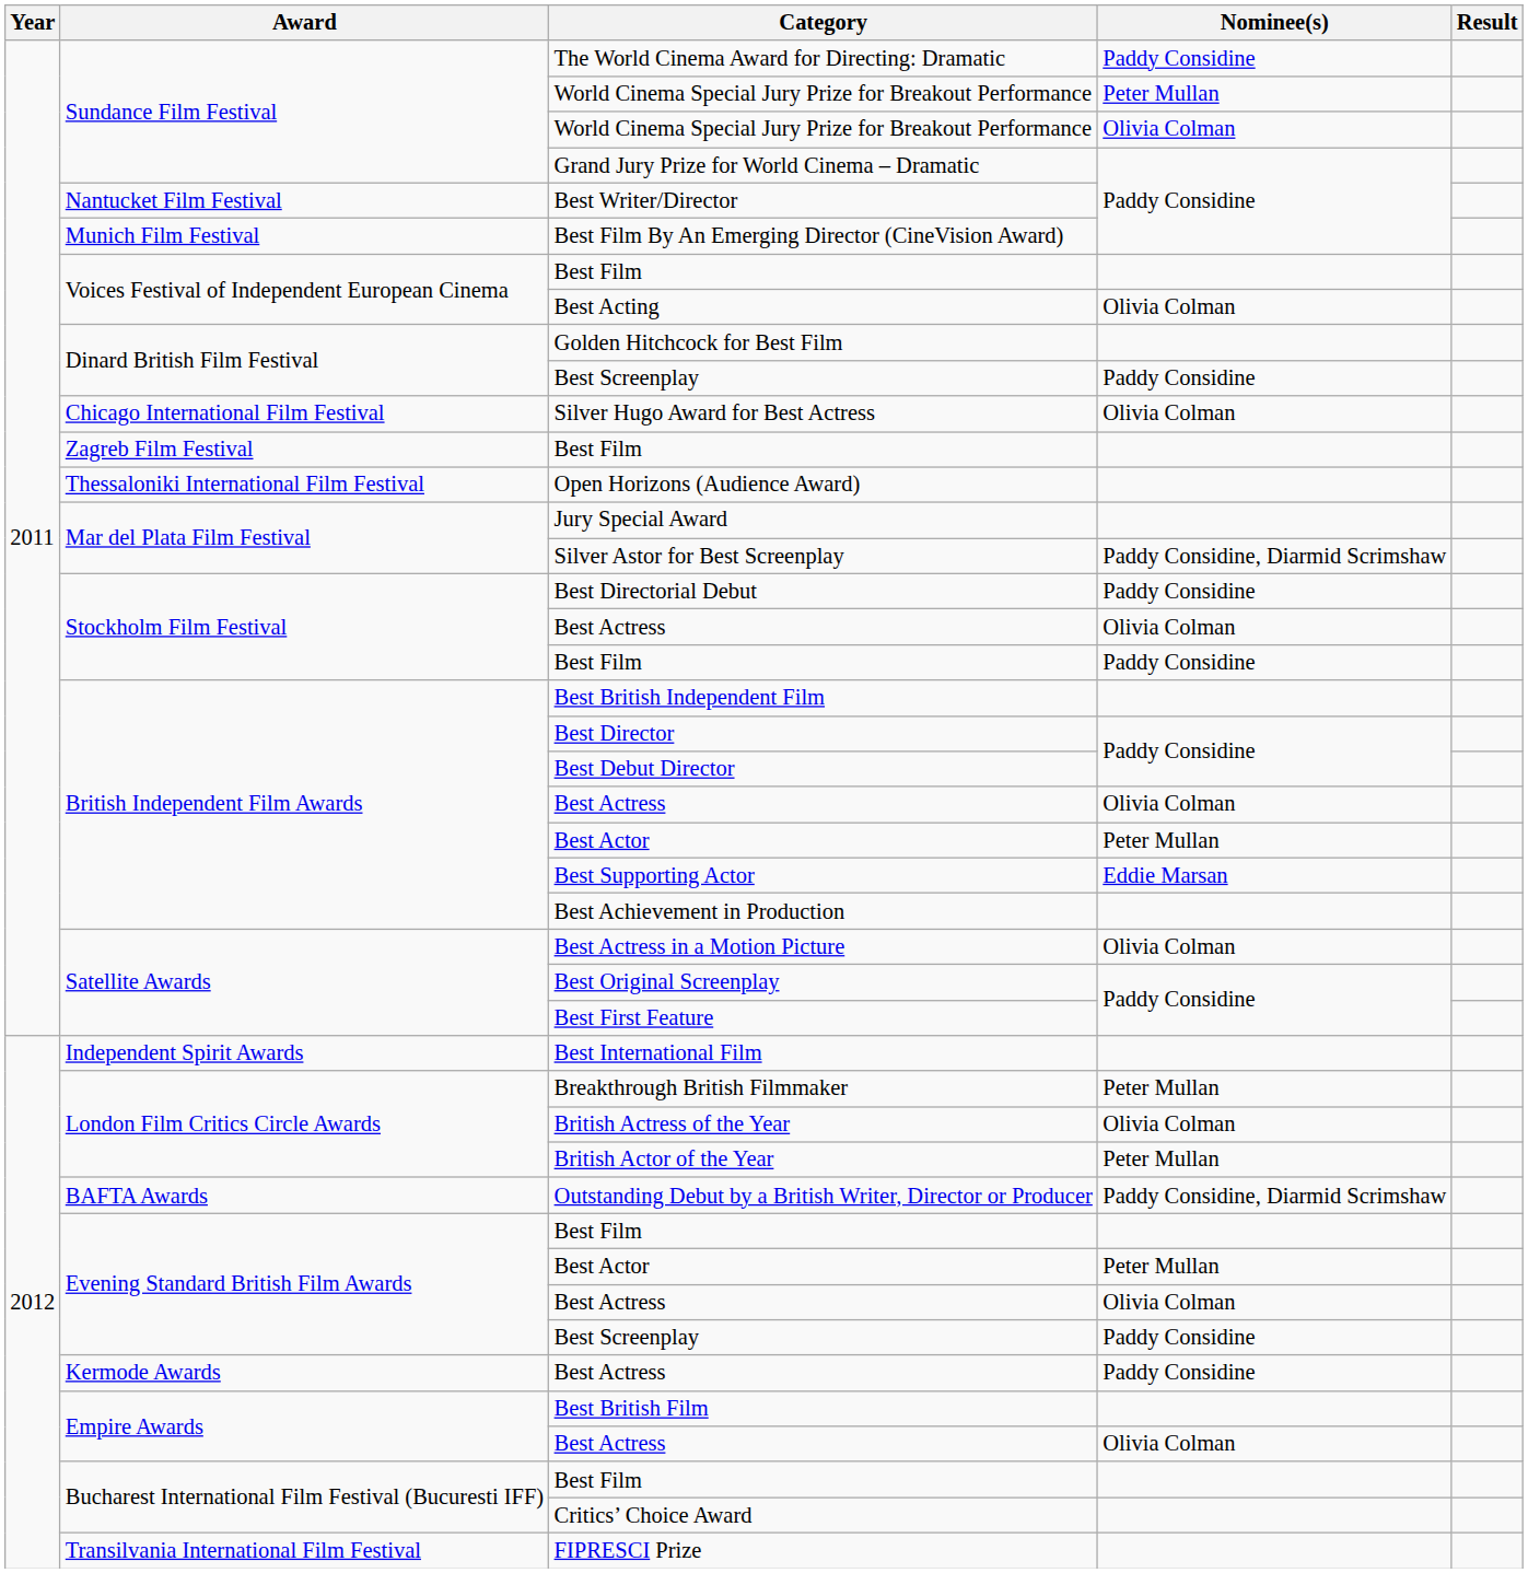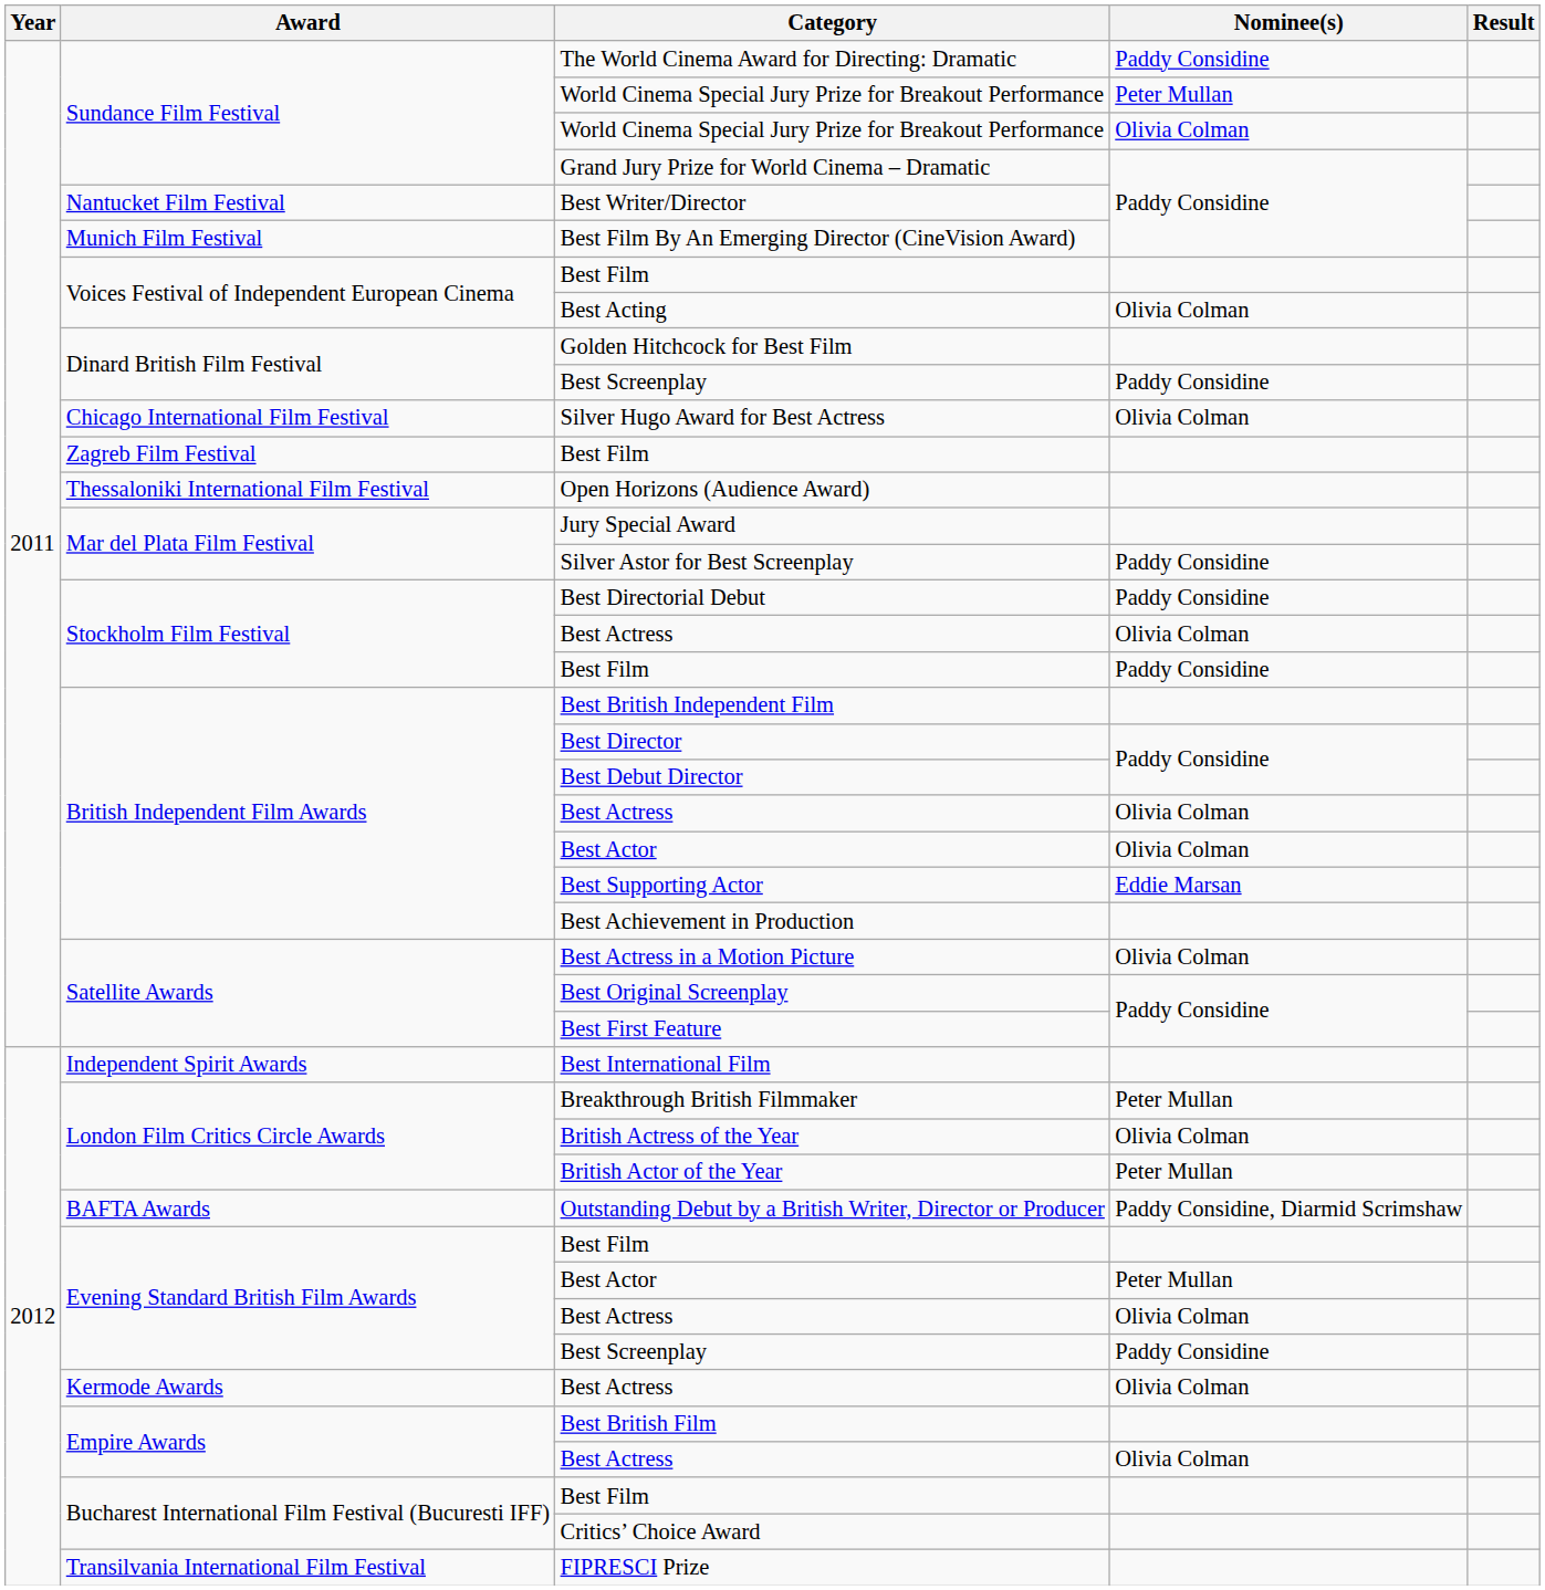 <table class="wikitable sortable">
 <tr>
 <th>Year</th>
 <th>Award</th>
 <th>Category</th>
 <th>Nominee(s)</th>
 <th>Result</th>
 </tr>
 <tr>
 <td rowspan="28">2011</td>
 <td rowspan="4"><a href='#'>Sundance Film Festival</a></td>
 <td>The World Cinema Award for Directing: Dramatic</td>
 <td><a href='#'>Paddy Considine</a></td>
 <td></td>
 </tr>
 <tr>
 <td>World Cinema Special Jury Prize for Breakout Performance</td>
 <td><a href='#'>Peter Mullan</a></td>
 <td></td>
 </tr>
 <tr>
 <td>World Cinema Special Jury Prize for Breakout Performance</td>
 <td><a href='#'>Olivia Colman</a></td>
 <td></td>
 </tr>
 <tr>
 <td>Grand Jury Prize for World Cinema – Dramatic</td>
 <td rowspan="3">Paddy Considine</td>
 <td></td>
 </tr>
 <tr>
 <td><a href='#'>Nantucket Film Festival</a></td>
 <td>Best Writer/Director</td>
 <td></td>
 </tr>
 <tr>
 <td><a href='#'>Munich Film Festival</a></td>
 <td>Best Film By An Emerging Director (CineVision Award)</td>
 <td></td>
 </tr>
 <tr>
 <td rowspan="2">Voices Festival of Independent European Cinema</td>
 <td>Best Film</td>
 <td></td>
 <td></td>
 </tr>
 <tr>
 <td>Best Acting</td>
 <td>Olivia Colman</td>
 <td></td>
 </tr>
 <tr>
 <td rowspan="2">Dinard British Film Festival</td>
 <td>Golden Hitchcock for Best Film</td>
 <td></td>
 <td></td>
 </tr>
 <tr>
 <td>Best Screenplay</td>
 <td>Paddy Considine</td>
 <td></td>
 </tr>
 <tr>
 <td><a href='#'>Chicago International Film Festival</a></td>
 <td>Silver Hugo Award for Best Actress</td>
 <td>Olivia Colman</td>
 <td></td>
 </tr>
 <tr>
 <td><a href='#'>Zagreb Film Festival</a></td>
 <td>Best Film</td>
 <td></td>
 <td></td>
 </tr>
 <tr>
 <td><a href='#'>Thessaloniki International Film Festival</a></td>
 <td>Open Horizons (Audience Award)</td>
 <td></td>
 <td></td>
 </tr>
 <tr>
 <td rowspan="2"><a href='#'>Mar del Plata Film Festival</a></td>
 <td>Jury Special Award</td>
 <td></td>
 <td></td>
 </tr>
 <tr>
 <td>Silver Astor for Best Screenplay</td>
-<td>Paddy Considine, Diarmid Scrimshaw</td>
+<td>Paddy Considine</td>
 <td></td>
 </tr>
 <tr>
 <td rowspan="3"><a href='#'>Stockholm Film Festival</a></td>
 <td>Best Directorial Debut</td>
 <td>Paddy Considine</td>
 <td></td>
 </tr>
 <tr>
 <td>Best Actress</td>
 <td>Olivia Colman</td>
 <td></td>
 </tr>
 <tr>
 <td>Best Film</td>
 <td>Paddy Considine</td>
 <td></td>
 </tr>
 <tr>
 <td rowspan="7"><a href='#'>British Independent Film Awards</a></td>
 <td><a href='#'>Best British Independent Film</a></td>
 <td></td>
 <td></td>
 </tr>
 <tr>
 <td><a href='#'>Best Director</a></td>
 <td rowspan="2">Paddy Considine</td>
 <td></td>
 </tr>
 <tr>
 <td><a href='#'>Best Debut Director</a></td>
 <td></td>
 </tr>
 <tr>
 <td><a href='#'>Best Actress</a></td>
 <td>Olivia Colman</td>
 <td></td>
 </tr>
 <tr>
 <td><a href='#'>Best Actor</a></td>
-<td>Peter Mullan</td>
+<td>Olivia Colman</td>
 <td></td>
 </tr>
 <tr>
 <td><a href='#'>Best Supporting Actor</a></td>
 <td><a href='#'>Eddie Marsan</a></td>
 <td></td>
 </tr>
 <tr>
 <td>Best Achievement in Production</td>
 <td></td>
 <td></td>
 </tr>
 <tr>
 <td rowspan="3"><a href='#'>Satellite Awards</a></td>
 <td><a href='#'>Best Actress in a Motion Picture</a></td>
 <td>Olivia Colman</td>
 <td></td>
 </tr>
 <tr>
 <td><a href='#'>Best Original Screenplay</a></td>
 <td rowspan="2">Paddy Considine</td>
 <td></td>
 </tr>
 <tr>
 <td><a href='#'>Best First Feature</a></td>
 <td></td>
 </tr>
 <tr>
 <td rowspan="15">2012</td>
 <td><a href='#'>Independent Spirit Awards</a></td>
 <td><a href='#'>Best International Film</a></td>
 <td></td>
 <td></td>
 </tr>
 <tr>
 <td rowspan="3"><a href='#'>London Film Critics Circle Awards</a></td>
 <td>Breakthrough British Filmmaker</td>
 <td>Peter Mullan</td>
 <td></td>
 </tr>
 <tr>
 <td><a href='#'>British Actress of the Year</a></td>
 <td>Olivia Colman</td>
 <td></td>
 </tr>
 <tr>
 <td><a href='#'>British Actor of the Year</a></td>
 <td>Peter Mullan</td>
 <td></td>
 </tr>
 <tr>
 <td><a href='#'>BAFTA Awards</a></td>
 <td><a href='#'>Outstanding Debut by a British Writer, Director or Producer</a></td>
 <td>Paddy Considine, Diarmid Scrimshaw</td>
 <td></td>
 </tr>
 <tr>
 <td rowspan="4"><a href='#'>Evening Standard British Film Awards</a></td>
 <td>Best Film</td>
 <td></td>
 <td></td>
 </tr>
 <tr>
 <td>Best Actor</td>
 <td>Peter Mullan</td>
 <td></td>
 </tr>
 <tr>
 <td>Best Actress</td>
 <td>Olivia Colman</td>
 <td></td>
 </tr>
 <tr>
 <td>Best Screenplay</td>
 <td>Paddy Considine</td>
 <td></td>
 </tr>
 <tr>
 <td><a href='#'>Kermode Awards</a></td>
 <td>Best Actress</td>
-<td>Paddy Considine</td>
+<td>Olivia Colman</td>
 <td></td>
 </tr>
 <tr>
 <td rowspan="2"><a href='#'>Empire Awards</a></td>
 <td><a href='#'>Best British Film</a></td>
 <td></td>
 <td></td>
 </tr>
 <tr>
 <td><a href='#'>Best Actress</a></td>
 <td>Olivia Colman</td>
 <td></td>
 </tr>
 <tr>
 <td rowspan="2">Bucharest International Film Festival (Bucuresti IFF)</td>
 <td>Best Film</td>
 <td></td>
 <td></td>
 </tr>
 <tr>
 <td>Critics’ Choice Award</td>
 <td></td>
 <td></td>
 </tr>
 <tr>
 <td><a href='#'>Transilvania International Film Festival</a></td>
 <td><a href='#'>FIPRESCI</a> Prize</td>
 <td></td>
 <td></td>
 </tr>
 </table>
